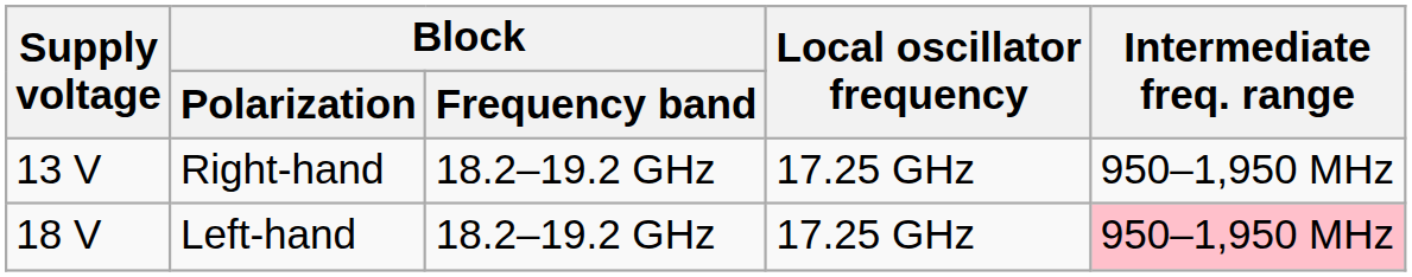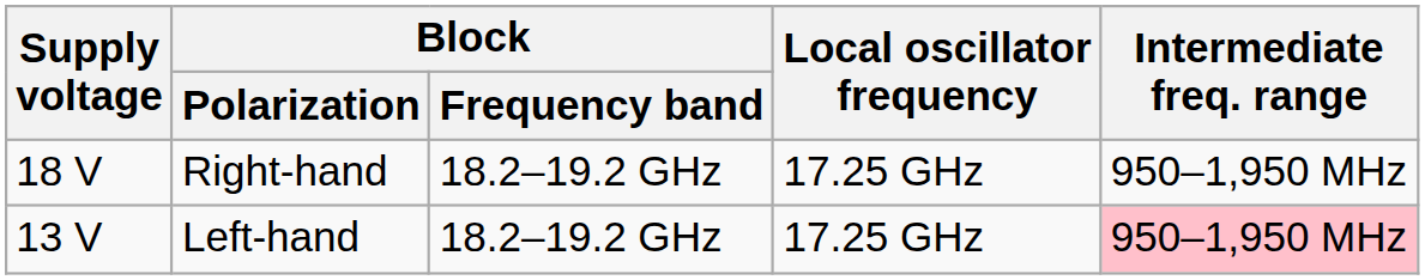 <table class="wikitable">
 <tr>
 <th rowspan=2>Supply <br>voltage</th>
 <th colspan=2>Block</th>
 <th rowspan=2>Local oscillator <br>frequency</th>
 <th rowspan=2>Intermediate <br>freq. range</th>
 </tr>
 <tr>
 <th>Polarization</th>
 <th>Frequency band</th>
 </tr>
 <tr>
-<td>13 V</td>
+<td>18 V</td>
 <td>Right-hand</td>
 <td>18.2–19.2 GHz</td>
 <td>17.25 GHz</td>
 <td>950–1,950 MHz</td>
 </tr>
 <tr>
-<td>18 V</td>
+<td>13 V</td>
 <td>Left-hand</td>
 <td>18.2–19.2 GHz</td>
 <td>17.25 GHz</td>
 <td style="background: pink;">950–1,950 MHz</td>
 </tr>
 </table>
